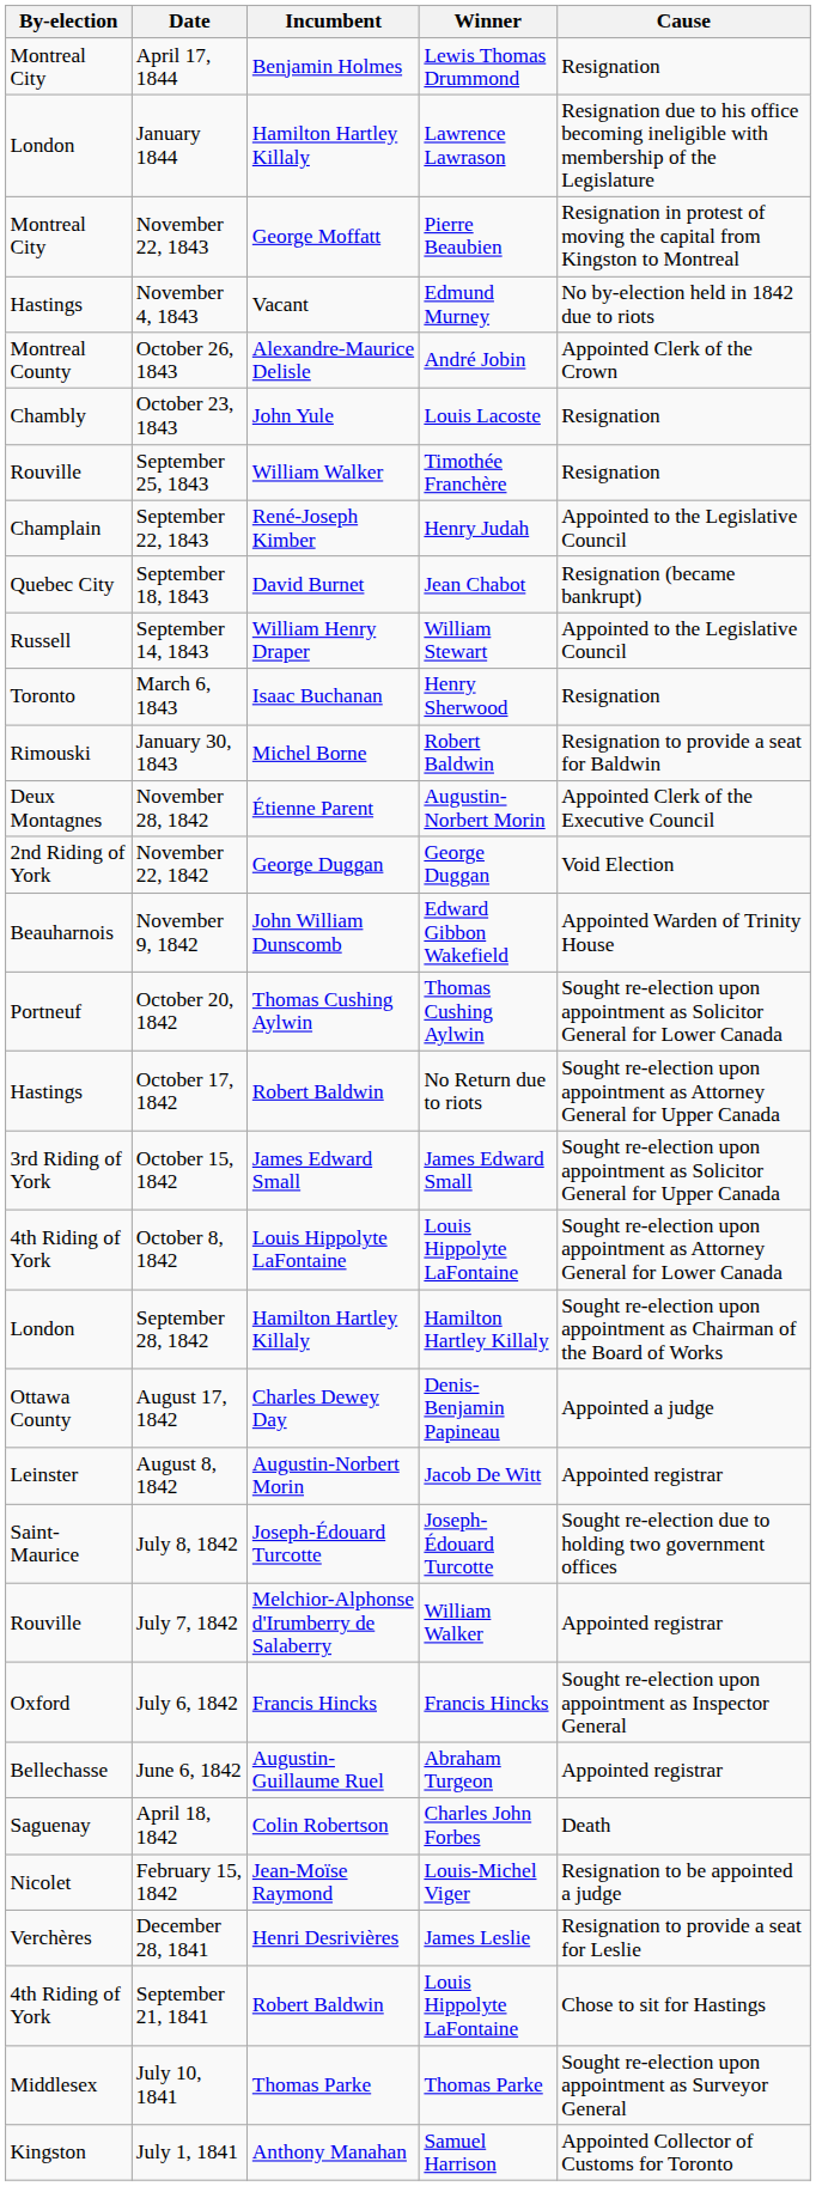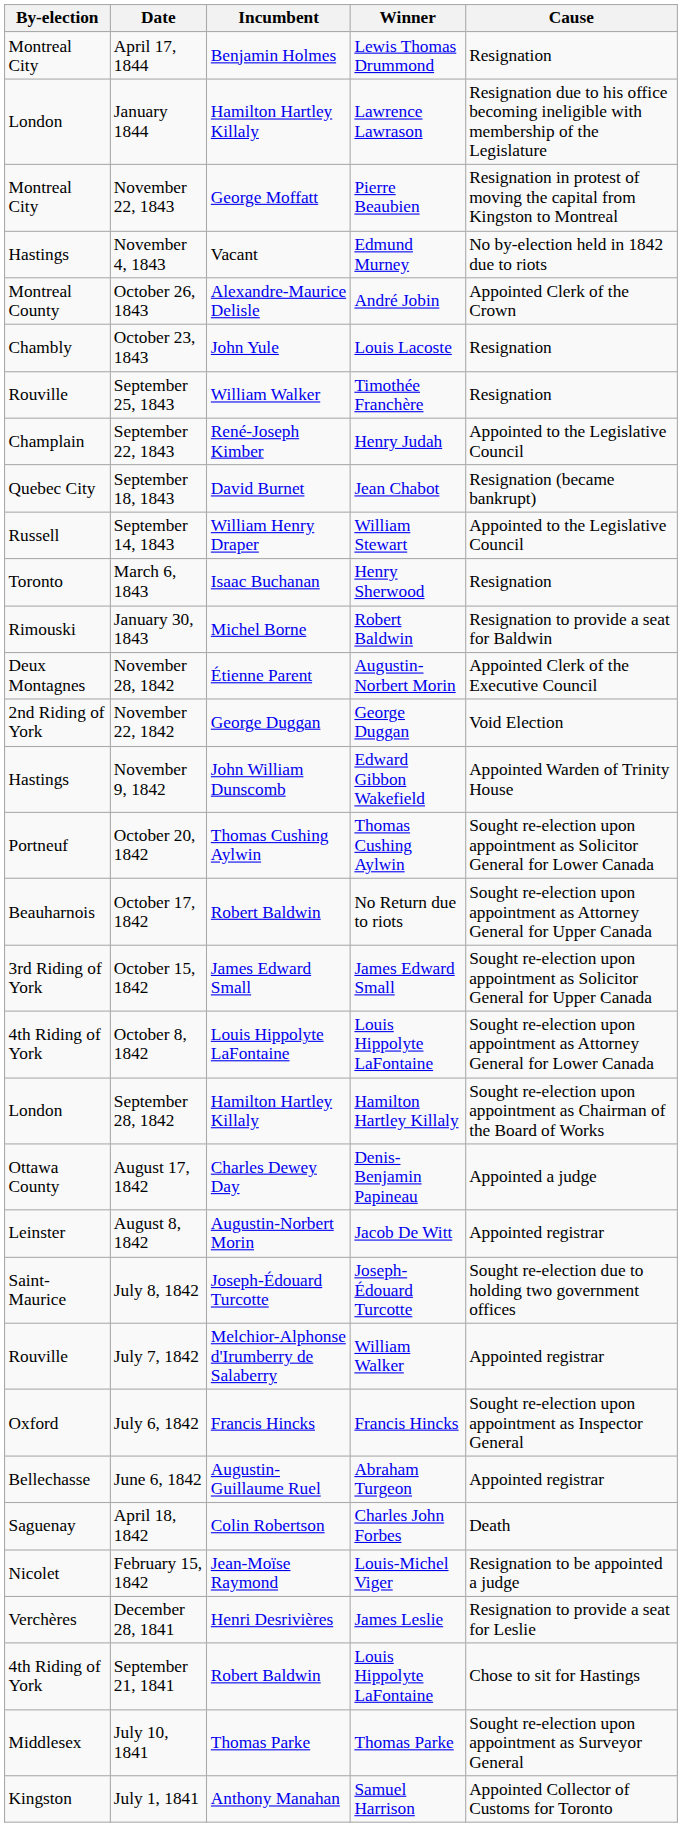 <table class=wikitable style="width:100%">
 <tr>
 <th>By-election</th>
 <th>Date</th>
 <th>Incumbent</th>
 <th>Winner</th>
 <th>Cause</th>
 </tr>
 <tr>
 <td>Montreal City</td>
 <td>April 17, 1844</td>
 <td><a href='#'>Benjamin Holmes</a></td>
 <td><a href='#'>Lewis Thomas Drummond</a></td>
 <td>Resignation</td>
 </tr>
 <tr>
 <td>London</td>
 <td>January 1844</td>
 <td><a href='#'>Hamilton Hartley Killaly</a></td>
 <td><a href='#'>Lawrence Lawrason</a></td>
 <td>Resignation due to his office becoming ineligible with membership of the Legislature</td>
 </tr>
 <tr>
 <td>Montreal City</td>
 <td>November 22, 1843</td>
 <td><a href='#'>George Moffatt</a></td>
 <td><a href='#'>Pierre Beaubien</a></td>
 <td>Resignation in protest of moving the capital from Kingston to Montreal</td>
 </tr>
 <tr>
 <td>Hastings</td>
 <td>November 4, 1843</td>
 <td>Vacant</td>
 <td><a href='#'>Edmund Murney</a></td>
 <td>No by-election held in 1842 due to riots</td>
 </tr>
 <tr>
 <td>Montreal County</td>
 <td>October 26, 1843</td>
 <td><a href='#'>Alexandre-Maurice Delisle</a></td>
 <td><a href='#'>André Jobin</a></td>
 <td>Appointed Clerk of the Crown</td>
 </tr>
 <tr>
 <td>Chambly</td>
 <td>October 23, 1843</td>
 <td><a href='#'>John Yule</a></td>
 <td><a href='#'>Louis Lacoste</a></td>
 <td>Resignation</td>
 </tr>
 <tr>
 <td>Rouville</td>
 <td>September 25, 1843</td>
 <td><a href='#'>William Walker</a></td>
 <td><a href='#'>Timothée Franchère</a></td>
 <td>Resignation</td>
 </tr>
 <tr>
 <td>Champlain</td>
 <td>September 22, 1843</td>
 <td><a href='#'>René-Joseph Kimber</a></td>
 <td><a href='#'>Henry Judah</a></td>
 <td>Appointed to the Legislative Council</td>
 </tr>
 <tr>
 <td>Quebec City</td>
 <td>September 18, 1843</td>
 <td><a href='#'>David Burnet</a></td>
 <td><a href='#'>Jean Chabot</a></td>
 <td>Resignation (became bankrupt)</td>
 </tr>
 <tr>
 <td>Russell</td>
 <td>September 14, 1843</td>
 <td><a href='#'>William Henry Draper</a></td>
 <td><a href='#'>William Stewart</a></td>
 <td>Appointed to the Legislative Council</td>
 </tr>
 <tr>
 <td>Toronto</td>
 <td>March 6, 1843</td>
 <td><a href='#'>Isaac Buchanan</a></td>
 <td><a href='#'>Henry Sherwood</a></td>
 <td>Resignation</td>
 </tr>
 <tr>
 <td>Rimouski</td>
 <td>January 30, 1843</td>
 <td><a href='#'>Michel Borne</a></td>
 <td><a href='#'>Robert Baldwin</a></td>
 <td>Resignation to provide a seat for Baldwin</td>
 </tr>
 <tr>
 <td>Deux Montagnes</td>
 <td>November 28, 1842</td>
 <td><a href='#'>Étienne Parent</a></td>
 <td><a href='#'>Augustin-Norbert Morin</a></td>
 <td>Appointed Clerk of the Executive Council</td>
 </tr>
 <tr>
 <td>2nd Riding of York</td>
 <td>November 22, 1842</td>
 <td><a href='#'>George Duggan</a></td>
 <td><a href='#'>George Duggan</a></td>
 <td>Void Election</td>
 </tr>
 <tr>
-<td>Beauharnois</td>
+<td>Hastings</td>
 <td>November 9, 1842</td>
 <td><a href='#'>John William Dunscomb</a></td>
 <td><a href='#'>Edward Gibbon Wakefield</a></td>
 <td>Appointed Warden of Trinity House</td>
 </tr>
 <tr>
 <td>Portneuf</td>
 <td>October 20, 1842</td>
 <td><a href='#'>Thomas Cushing Aylwin</a></td>
 <td><a href='#'>Thomas Cushing Aylwin</a></td>
 <td>Sought re-election upon appointment as Solicitor General for Lower Canada</td>
 </tr>
 <tr>
-<td>Hastings</td>
+<td>Beauharnois</td>
 <td>October 17, 1842</td>
 <td><a href='#'>Robert Baldwin</a></td>
 <td>No Return due to riots</td>
 <td>Sought re-election upon appointment as Attorney General for Upper Canada</td>
 </tr>
 <tr>
 <td>3rd Riding of York</td>
 <td>October 15, 1842</td>
 <td><a href='#'>James Edward Small</a></td>
 <td><a href='#'>James Edward Small</a></td>
 <td>Sought re-election upon appointment as Solicitor General for Upper Canada</td>
 </tr>
 <tr>
 <td>4th Riding of York</td>
 <td>October 8, 1842</td>
 <td><a href='#'>Louis Hippolyte LaFontaine</a></td>
 <td><a href='#'>Louis Hippolyte LaFontaine</a></td>
 <td>Sought re-election upon appointment as Attorney General for Lower Canada</td>
 </tr>
 <tr>
 <td>London</td>
 <td>September 28, 1842</td>
 <td><a href='#'>Hamilton Hartley Killaly</a></td>
 <td><a href='#'>Hamilton Hartley Killaly</a></td>
 <td>Sought re-election upon appointment as Chairman of the Board of Works</td>
 </tr>
 <tr>
 <td>Ottawa County</td>
 <td>August 17, 1842</td>
 <td><a href='#'>Charles Dewey Day</a></td>
 <td><a href='#'>Denis-Benjamin Papineau</a></td>
 <td>Appointed a judge</td>
 </tr>
 <tr>
 <td>Leinster</td>
 <td>August 8, 1842</td>
 <td><a href='#'>Augustin-Norbert Morin</a></td>
 <td><a href='#'>Jacob De Witt</a></td>
 <td>Appointed registrar</td>
 </tr>
 <tr>
 <td>Saint-Maurice</td>
 <td>July 8, 1842</td>
 <td><a href='#'>Joseph-Édouard Turcotte</a></td>
 <td><a href='#'>Joseph-Édouard Turcotte</a></td>
 <td>Sought re-election due to holding two government offices</td>
 </tr>
 <tr>
 <td>Rouville</td>
 <td>July 7, 1842</td>
 <td><a href='#'>Melchior-Alphonse d'Irumberry de Salaberry</a></td>
 <td><a href='#'>William Walker</a></td>
 <td>Appointed registrar</td>
 </tr>
 <tr>
 <td>Oxford</td>
 <td>July 6, 1842</td>
 <td><a href='#'>Francis Hincks</a></td>
 <td><a href='#'>Francis Hincks</a></td>
 <td>Sought re-election upon appointment as Inspector General</td>
 </tr>
 <tr>
 <td>Bellechasse</td>
 <td>June 6, 1842</td>
 <td><a href='#'>Augustin-Guillaume Ruel</a></td>
 <td><a href='#'>Abraham Turgeon</a></td>
 <td>Appointed registrar</td>
 </tr>
 <tr>
 <td>Saguenay</td>
 <td>April 18, 1842</td>
 <td><a href='#'>Colin Robertson</a></td>
 <td><a href='#'>Charles John Forbes</a></td>
 <td>Death</td>
 </tr>
 <tr>
 <td>Nicolet</td>
 <td>February 15, 1842</td>
 <td><a href='#'>Jean-Moïse Raymond</a></td>
 <td><a href='#'>Louis-Michel Viger</a></td>
 <td>Resignation to be appointed a judge</td>
 </tr>
 <tr>
 <td>Verchères</td>
 <td>December 28, 1841</td>
 <td><a href='#'>Henri Desrivières</a></td>
 <td><a href='#'>James Leslie</a></td>
 <td>Resignation to provide a seat for Leslie</td>
 </tr>
 <tr>
 <td>4th Riding of York</td>
 <td>September 21, 1841</td>
 <td><a href='#'>Robert Baldwin</a></td>
 <td><a href='#'>Louis Hippolyte LaFontaine</a></td>
 <td>Chose to sit for Hastings</td>
 </tr>
 <tr>
 <td>Middlesex</td>
 <td>July 10, 1841</td>
 <td><a href='#'>Thomas Parke</a></td>
 <td><a href='#'>Thomas Parke</a></td>
 <td>Sought re-election upon appointment as Surveyor General</td>
 </tr>
 <tr>
 <td>Kingston</td>
 <td>July 1, 1841</td>
 <td><a href='#'>Anthony Manahan</a></td>
 <td><a href='#'>Samuel Harrison</a></td>
 <td>Appointed Collector of Customs for Toronto</td>
 </tr>
 </table>
